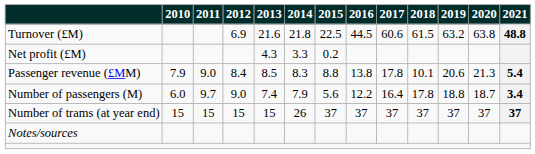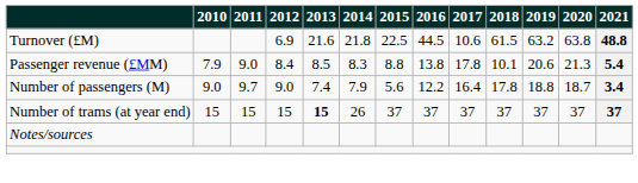 <table class="wikitable" style="margin:1em auto;">
 <tr style="text-align:center;">
 <th style="background: #002C2A;"></th>
 <th style="background: #002C2A;color: white">2010</th>
 <th style="background: #002C2A;color: white">2011</th>
 <th style="background: #002C2A;color: white">2012</th>
 <th style="background: #002C2A;color: white">2013</th>
 <th style="background: #002C2A;color: white">2014</th>
 <th style="background: #002C2A;color: white">2015</th>
 <th style="background: #002C2A;color: white">2016</th>
 <th style="background: #002C2A;color: white">2017</th>
 <th style="background: #002C2A;color: white">2018</th>
 <th style="background: #002C2A;color: white">2019</th>
 <th style="background: #002C2A;color: white">2020</th>
 <th style="background: #002C2A;color: white">2021</th>
 </tr>
 <tr>
 <td>Turnover  (£M)</td>
 <td align=center></td>
 <td align=center></td>
 <td align=center>6.9</td>
 <td align=center>21.6</td>
 <td align=center>21.8</td>
 <td align=center>22.5</td>
 <td align=center>44.5</td>
-<td align=center>60.6</td>
+<td align=center>10.6</td>
 <td align=center>61.5</td>
 <td align=center>63.2</td>
 <td align=center>63.8</td>
 <th align=center>48.8</th>
-</tr>
-<tr>
-<td>Net profit  (£M)</td>
-<td align=center></td>
-<td align=center></td>
-<td align=center></td>
-<td align=center>4.3</td>
-<td align=center>3.3</td>
-<td align=center>0.2</td>
-<td align=center></td>
-<td align=center></td>
-<td align=center></td>
-<td align=center></td>
-<td align=center></td>
-<th align=center></th>
 </tr>
 <tr>
 <td>Passenger revenue (<a href='#'>£M</a>M)</td>
 <td align=center>7.9</td>
 <td align=center>9.0</td>
 <td align=center>8.4</td>
 <td align=center>8.5</td>
 <td align=center>8.3</td>
 <td align=center>8.8</td>
 <td align=center>13.8</td>
 <td align=center>17.8</td>
 <td align=center>10.1</td>
 <td align=center>20.6</td>
 <td align=center>21.3</td>
 <th align=center>5.4</th>
 </tr>
 <tr>
 <td>Number of passengers (M)</td>
-<td align=center>6.0</td>
+<td align=center>9.0</td>
 <td align=center>9.7</td>
 <td align=center>9.0</td>
 <td align=center>7.4</td>
 <td align=center>7.9</td>
 <td align=center>5.6</td>
 <td align=center>12.2</td>
 <td align=center>16.4</td>
 <td align=center>17.8</td>
 <td align=center>18.8</td>
 <td align=center>18.7</td>
 <th align=center>3.4</th>
 </tr>
 <tr>
 <td>Number of trams (at year end)</td>
 <td align=center>15</td>
 <td align=center>15</td>
 <td align=center>15</td>
-<td align=center>15</td>
+<td align=center><strong>15</strong></td>
 <td align=center>26</td>
 <td align=center>37</td>
 <td align=center>37</td>
 <td align=center>37</td>
 <td align=center>37</td>
 <td align=center>37</td>
 <td align=center>37</td>
 <th align=center>37</th>
 </tr>
 <tr>
 <td><em>Notes/sources</em></td>
 <td align="center"></td>
 <td align="center"></td>
 <td align="center"></td>
 <td align="center"></td>
 <td align="center"><br></td>
 <td align="center"></td>
 <td align="center"></td>
 <td align="center"></td>
 <td align="center"></td>
 <td align="center"></td>
 <td align=center></td>
 <td align=center></td>
 </tr>
 <tr>
 <td colspan="13" style="text-align:left;"></td>
 </tr>
 </table>
